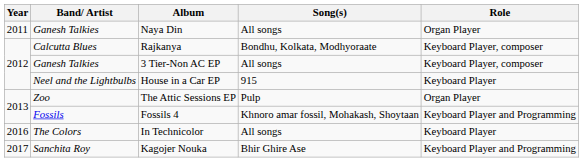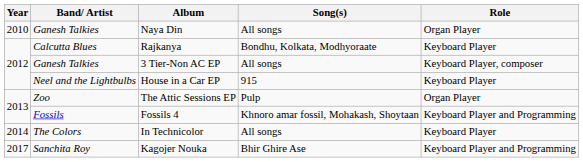 <table class="wikitable sortable">
 <tr>
 <th>Year</th>
 <th>Band/ Artist</th>
 <th>Album</th>
 <th>Song(s)</th>
 <th>Role</th>
 </tr>
 <tr>
-<td>2011</td>
+<td>2010</td>
 <td><em>Ganesh Talkies</em></td>
 <td>Naya Din</td>
 <td>All songs</td>
 <td>Organ Player</td>
 </tr>
 <tr>
 <td rowspan="3">2012</td>
 <td><em>Calcutta Blues</em></td>
 <td>Rajkanya</td>
 <td>Bondhu, Kolkata, Modhyoraate</td>
-<td>Keyboard Player, composer</td>
+<td>Keyboard Player</td>
 </tr>
 <tr>
 <td><em>Ganesh Talkies</em></td>
 <td>3 Tier-Non AC EP</td>
 <td>All songs</td>
 <td>Keyboard Player, composer</td>
 </tr>
 <tr>
 <td><em>Neel and the Lightbulbs</em></td>
 <td>House in a Car EP</td>
 <td>915</td>
 <td>Keyboard Player</td>
 </tr>
 <tr>
 <td rowspan="2">2013</td>
 <td><em>Zoo</em></td>
 <td>The Attic Sessions EP</td>
 <td>Pulp</td>
 <td>Organ Player</td>
 </tr>
 <tr>
 <td><em><a href='#'>Fossils</a></em></td>
 <td>Fossils 4</td>
 <td>Khnoro amar fossil, Mohakash, Shoytaan</td>
 <td>Keyboard Player and Programming</td>
 </tr>
 <tr>
-<td>2016</td>
+<td>2014</td>
 <td><em>The Colors</em></td>
 <td>In Technicolor</td>
 <td>All songs</td>
 <td>Keyboard Player</td>
 </tr>
 <tr>
 <td>2017</td>
 <td><em>Sanchita Roy</em></td>
 <td>Kagojer Nouka</td>
 <td>Bhir Ghire Ase</td>
 <td>Keyboard Player and Programming</td>
 </tr>
 </table>
